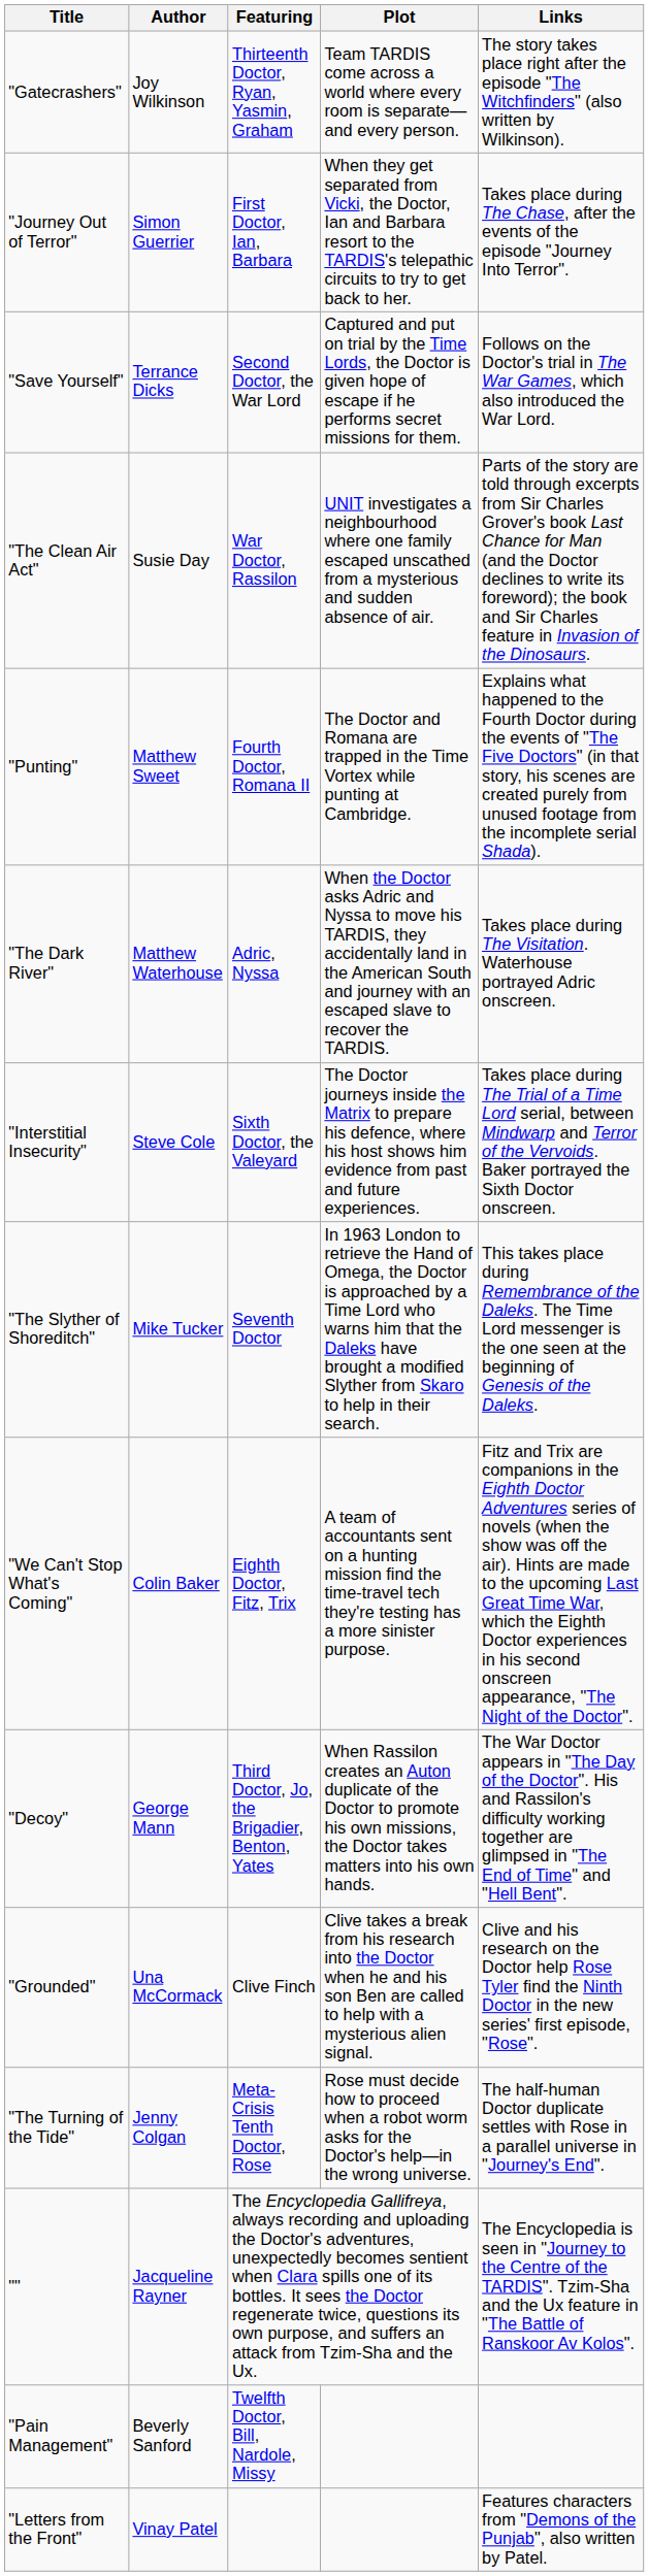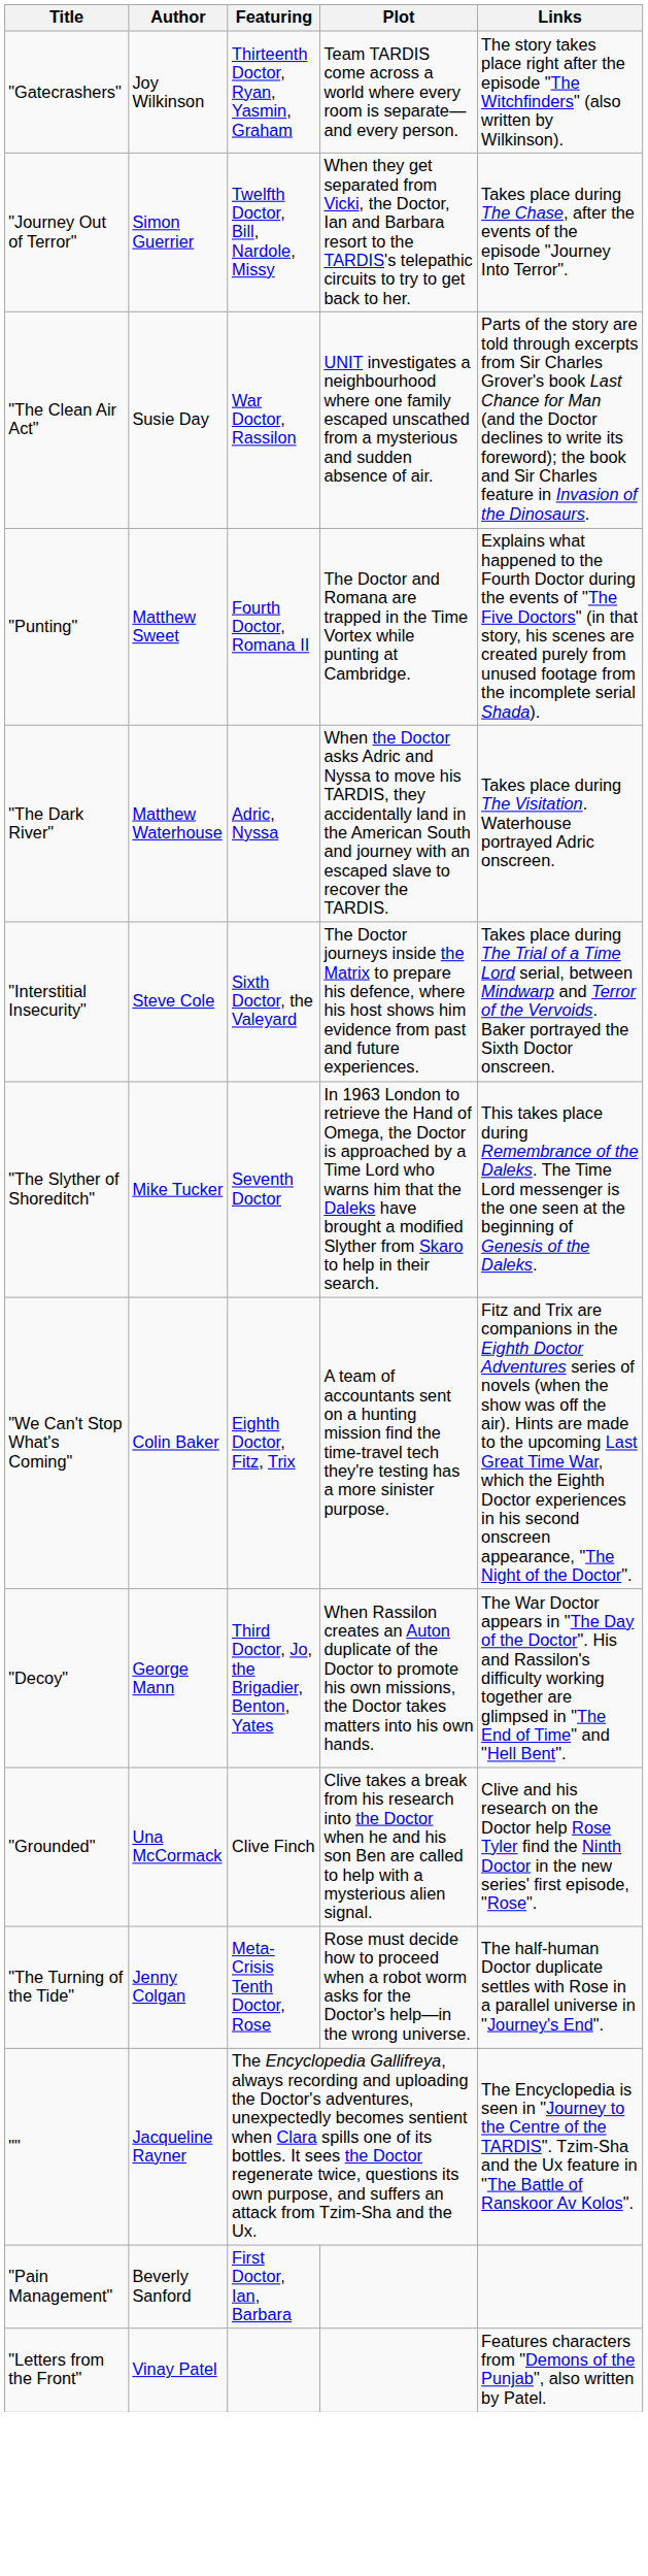 <table class="wikitable">
 <tr>
 <th>Title</th>
 <th>Author</th>
 <th>Featuring</th>
 <th>Plot</th>
 <th>Links</th>
 </tr>
 <tr>
 <td>"Gatecrashers"</td>
 <td>Joy Wilkinson</td>
 <td><a href='#'>Thirteenth Doctor</a>, <a href='#'>Ryan</a>, <a href='#'>Yasmin</a>, <a href='#'>Graham</a></td>
 <td>Team TARDIS come across a world where every room is separate—and every person.</td>
 <td>The story takes place right after the episode "<a href='#'>The Witchfinders</a>" (also written by Wilkinson).</td>
 </tr>
 <tr>
 <td>"Journey Out of Terror"</td>
 <td><a href='#'>Simon Guerrier</a></td>
-<td><a href='#'>First Doctor</a>, <a href='#'>Ian</a>, <a href='#'>Barbara</a></td>
+<td><a href='#'>Twelfth Doctor</a>, <a href='#'>Bill</a>, <a href='#'>Nardole</a>, <a href='#'>Missy</a></td>
 <td>When they get separated from <a href='#'>Vicki</a>, the Doctor, Ian and Barbara resort to the <a href='#'>TARDIS</a>'s telepathic circuits to try to get back to her.</td>
 <td>Takes place during <em><a href='#'>The Chase</a></em>, after the events of the episode "Journey Into Terror".</td>
-</tr>
-<tr>
-<td>"Save Yourself"</td>
-<td><a href='#'>Terrance Dicks</a></td>
-<td><a href='#'>Second Doctor</a>, the War Lord</td>
-<td>Captured and put on trial by the <a href='#'>Time Lords</a>, the Doctor is given hope of escape if he performs secret missions for them.</td>
-<td>Follows on the Doctor's trial in <em><a href='#'>The War Games</a></em>, which also introduced the War Lord.</td>
 </tr>
 <tr>
 <td>"The Clean Air Act"</td>
 <td>Susie Day</td>
 <td><a href='#'>War Doctor</a>, <a href='#'>Rassilon</a></td>
 <td><a href='#'>UNIT</a> investigates a neighbourhood where one family escaped unscathed from a mysterious and sudden absence of air.</td>
 <td>Parts of the story are told through excerpts from Sir Charles Grover's book <em>Last Chance for Man</em> (and the Doctor declines to write its foreword); the book and Sir Charles feature in <em><a href='#'>Invasion of the Dinosaurs</a></em>.</td>
 </tr>
 <tr>
 <td>"Punting"</td>
 <td><a href='#'>Matthew Sweet</a></td>
 <td><a href='#'>Fourth Doctor</a>, <a href='#'>Romana II</a></td>
 <td>The Doctor and Romana are trapped in the Time Vortex while punting at Cambridge.</td>
 <td>Explains what happened to the Fourth Doctor during the events of "<a href='#'>The Five Doctors</a>" (in that story, his scenes are created purely from unused footage from the incomplete serial <em><a href='#'>Shada</a></em>).</td>
 </tr>
 <tr>
 <td>"The Dark River"</td>
 <td><a href='#'>Matthew Waterhouse</a></td>
 <td><a href='#'>Adric</a>, <a href='#'>Nyssa</a></td>
 <td>When <a href='#'>the Doctor</a> asks Adric and Nyssa to move his TARDIS, they accidentally land in the American South and journey with an escaped slave to recover the TARDIS.</td>
 <td>Takes place during <em><a href='#'>The Visitation</a></em>. Waterhouse portrayed Adric onscreen.</td>
 </tr>
 <tr>
 <td>"Interstitial Insecurity"</td>
 <td><a href='#'>Steve Cole</a></td>
 <td><a href='#'>Sixth Doctor</a>, the <a href='#'>Valeyard</a></td>
 <td>The Doctor journeys inside <a href='#'>the Matrix</a> to prepare his defence, where his host shows him evidence from past and future experiences.</td>
 <td>Takes place during <em><a href='#'>The Trial of a Time Lord</a></em> serial, between <em><a href='#'>Mindwarp</a></em> and <em><a href='#'>Terror of the Vervoids</a></em>. Baker portrayed the Sixth Doctor onscreen.</td>
 </tr>
 <tr>
 <td>"The Slyther of Shoreditch"</td>
 <td><a href='#'>Mike Tucker</a></td>
 <td><a href='#'>Seventh Doctor</a></td>
 <td>In 1963 London to retrieve the Hand of Omega, the Doctor is approached by a Time Lord who warns him that the <a href='#'>Daleks</a> have brought a modified Slyther from <a href='#'>Skaro</a> to help in their search.</td>
 <td>This takes place during <em><a href='#'>Remembrance of the Daleks</a></em>. The Time Lord messenger is the one seen at the beginning of <em><a href='#'>Genesis of the Daleks</a></em>.</td>
 </tr>
 <tr>
 <td>"We Can't Stop What's Coming"</td>
 <td><a href='#'>Colin Baker</a></td>
 <td><a href='#'>Eighth Doctor</a>, <a href='#'>Fitz</a>, <a href='#'>Trix</a></td>
 <td>A team of accountants sent on a hunting mission find the time-travel tech they're testing has a more sinister purpose.</td>
 <td>Fitz and Trix are companions in the <em><a href='#'>Eighth Doctor Adventures</a></em> series of novels (when the show was off the air). Hints are made to the upcoming <a href='#'>Last Great Time War</a>, which the Eighth Doctor experiences in his second onscreen appearance, "<a href='#'>The Night of the Doctor</a>".</td>
 </tr>
 <tr>
 <td>"Decoy"</td>
 <td><a href='#'>George Mann</a></td>
 <td><a href='#'>Third Doctor</a>, <a href='#'>Jo</a>, <a href='#'>the Brigadier</a>, <a href='#'>Benton</a>, <a href='#'>Yates</a></td>
 <td>When Rassilon creates an <a href='#'>Auton</a> duplicate of the Doctor to promote his own missions, the Doctor takes matters into his own hands.</td>
 <td>The War Doctor appears in "<a href='#'>The Day of the Doctor</a>". His and Rassilon's difficulty working together are glimpsed in "<a href='#'>The End of Time</a>" and "<a href='#'>Hell Bent</a>".</td>
 </tr>
 <tr>
 <td>"Grounded"</td>
 <td><a href='#'>Una McCormack</a></td>
 <td>Clive Finch</td>
 <td>Clive takes a break from his research into <a href='#'>the Doctor</a> when he and his son Ben are called to help with a mysterious alien signal.</td>
 <td>Clive and his research on the Doctor help <a href='#'>Rose Tyler</a> find the <a href='#'>Ninth Doctor</a> in the new series' first episode, "<a href='#'>Rose</a>".</td>
 </tr>
 <tr>
 <td>"The Turning of the Tide"</td>
 <td><a href='#'>Jenny Colgan</a></td>
 <td><a href='#'>Meta-Crisis Tenth Doctor</a>, <a href='#'>Rose</a></td>
 <td>Rose must decide how to proceed when a robot worm asks for the Doctor's help—in the wrong universe.</td>
 <td>The half-human Doctor duplicate settles with Rose in a parallel universe in "<a href='#'>Journey's End</a>".</td>
 </tr>
 <tr>
 <td>""</td>
 <td><a href='#'>Jacqueline Rayner</a></td>
 <td colspan=2>The <em>Encyclopedia Gallifreya</em>, always recording and uploading the Doctor's adventures, unexpectedly becomes sentient when <a href='#'>Clara</a> spills one of its bottles. It sees <a href='#'>the Doctor</a> regenerate twice, questions its own purpose, and suffers an attack from Tzim-Sha and the Ux.</td>
 <td>The Encyclopedia is seen in "<a href='#'>Journey to the Centre of the TARDIS</a>". Tzim-Sha and the Ux feature in "<a href='#'>The Battle of Ranskoor Av Kolos</a>".</td>
 </tr>
 <tr>
 <td>"Pain Management"</td>
 <td>Beverly Sanford</td>
-<td><a href='#'>Twelfth Doctor</a>, <a href='#'>Bill</a>, <a href='#'>Nardole</a>, <a href='#'>Missy</a></td>
+<td><a href='#'>First Doctor</a>, <a href='#'>Ian</a>, <a href='#'>Barbara</a></td>
 <td></td>
 <td></td>
 </tr>
 <tr>
 <td>"Letters from the Front"</td>
 <td><a href='#'>Vinay Patel</a></td>
 <td></td>
 <td></td>
 <td>Features characters from "<a href='#'>Demons of the Punjab</a>", also written by Patel.</td>
 </tr>
 </table>
